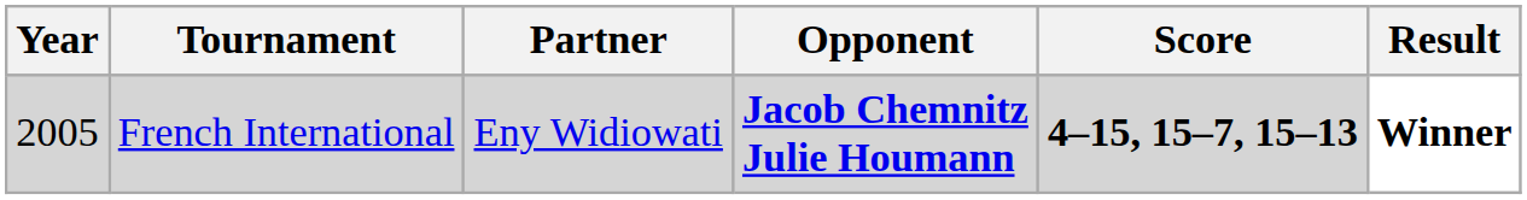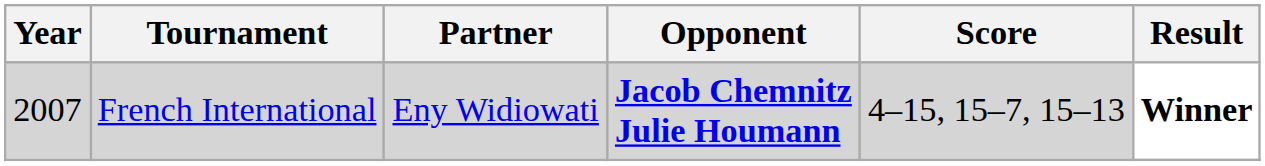 <table class="sortable wikitable" style="font-size: 90%;">
 <tr>
 <th>Year</th>
 <th>Tournament</th>
 <th>Partner</th>
 <th>Opponent</th>
 <th>Score</th>
 <th>Result</th>
 </tr>
 <tr style="background:#D5D5D5">
-<td align="center">2005</td>
+<td align="center">2007</td>
 <td align="left"><a href='#'>French International</a></td>
 <td align="left"> <a href='#'>Eny Widiowati</a></td>
 <td align="left"><strong> <a href='#'>Jacob Chemnitz</a> <br>  <a href='#'>Julie Houmann</a></strong></td>
-<td align="left"><strong>4–15, 15–7, 15–13</strong></td>
+<td align="left">4–15, 15–7, 15–13</td>
 <td style="text-align:left; background:white"> <strong>Winner</strong></td>
 </tr>
 </table>
